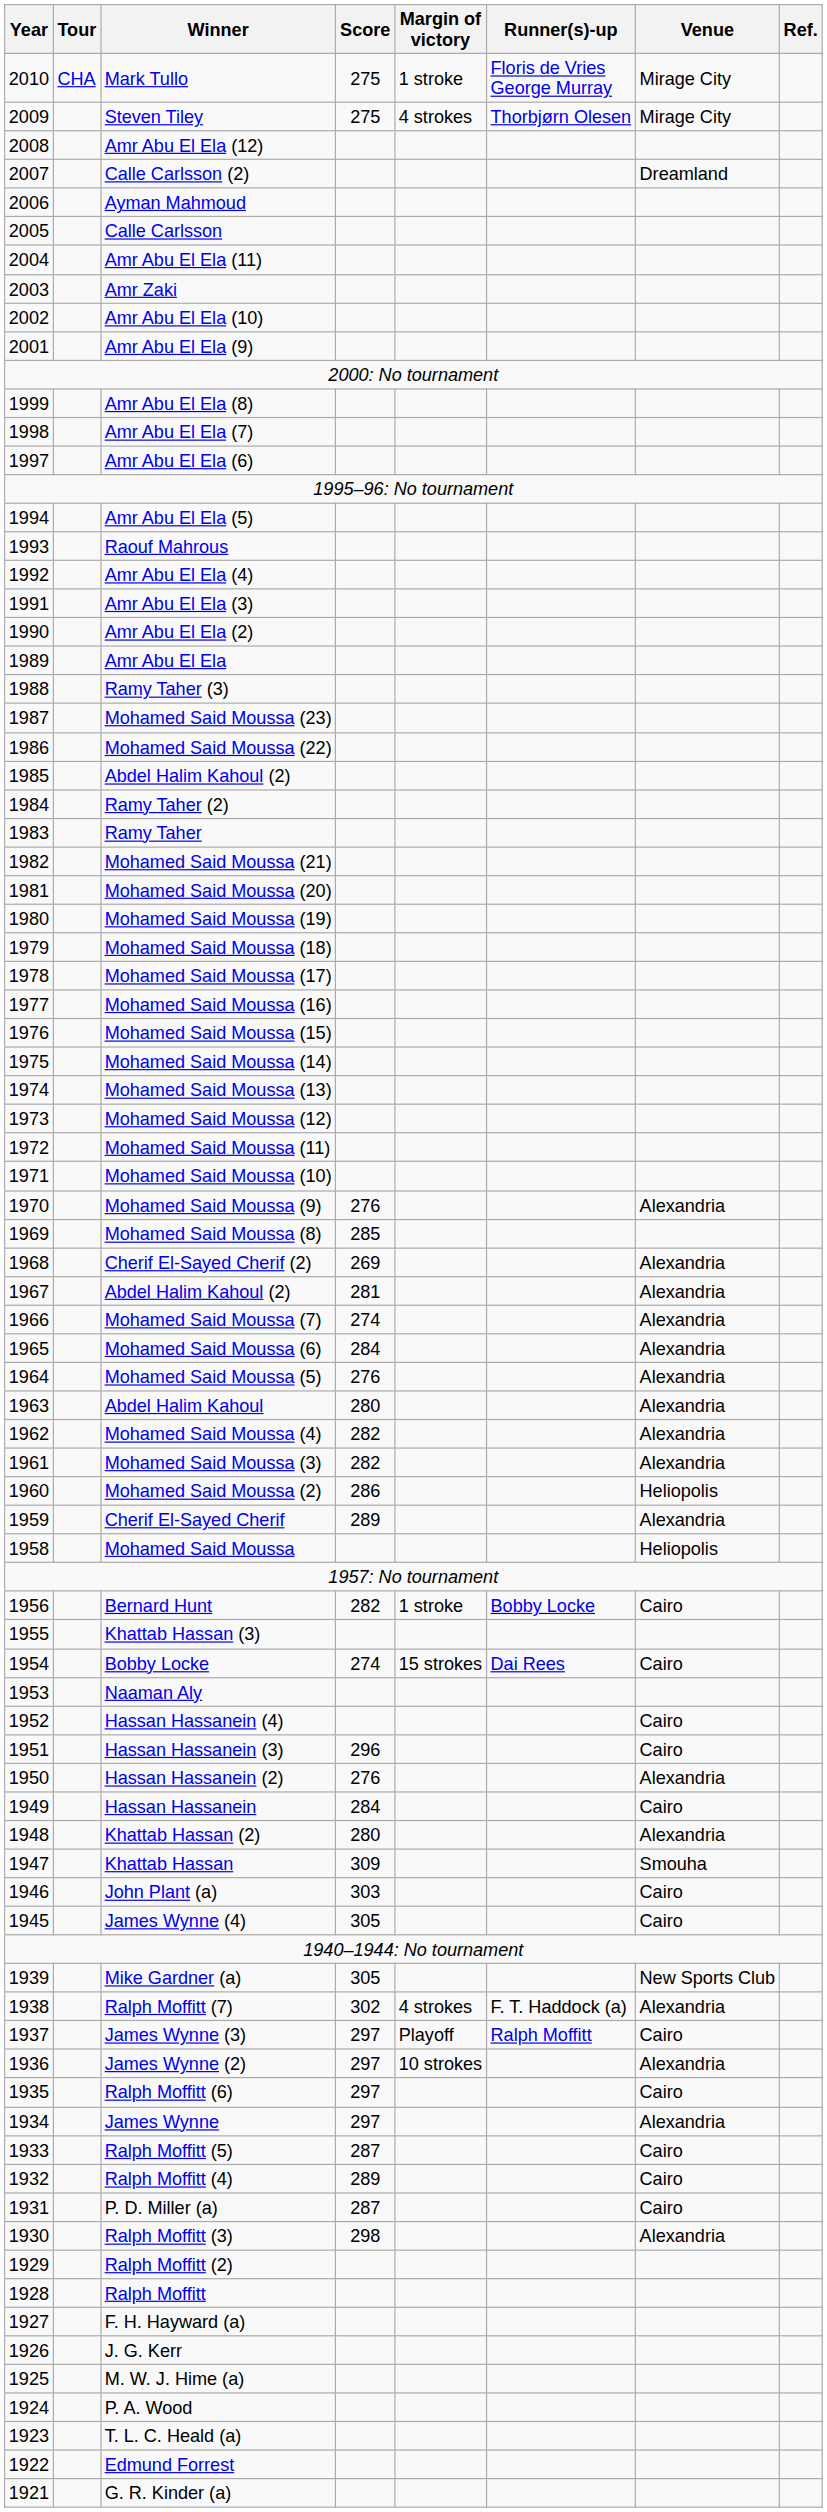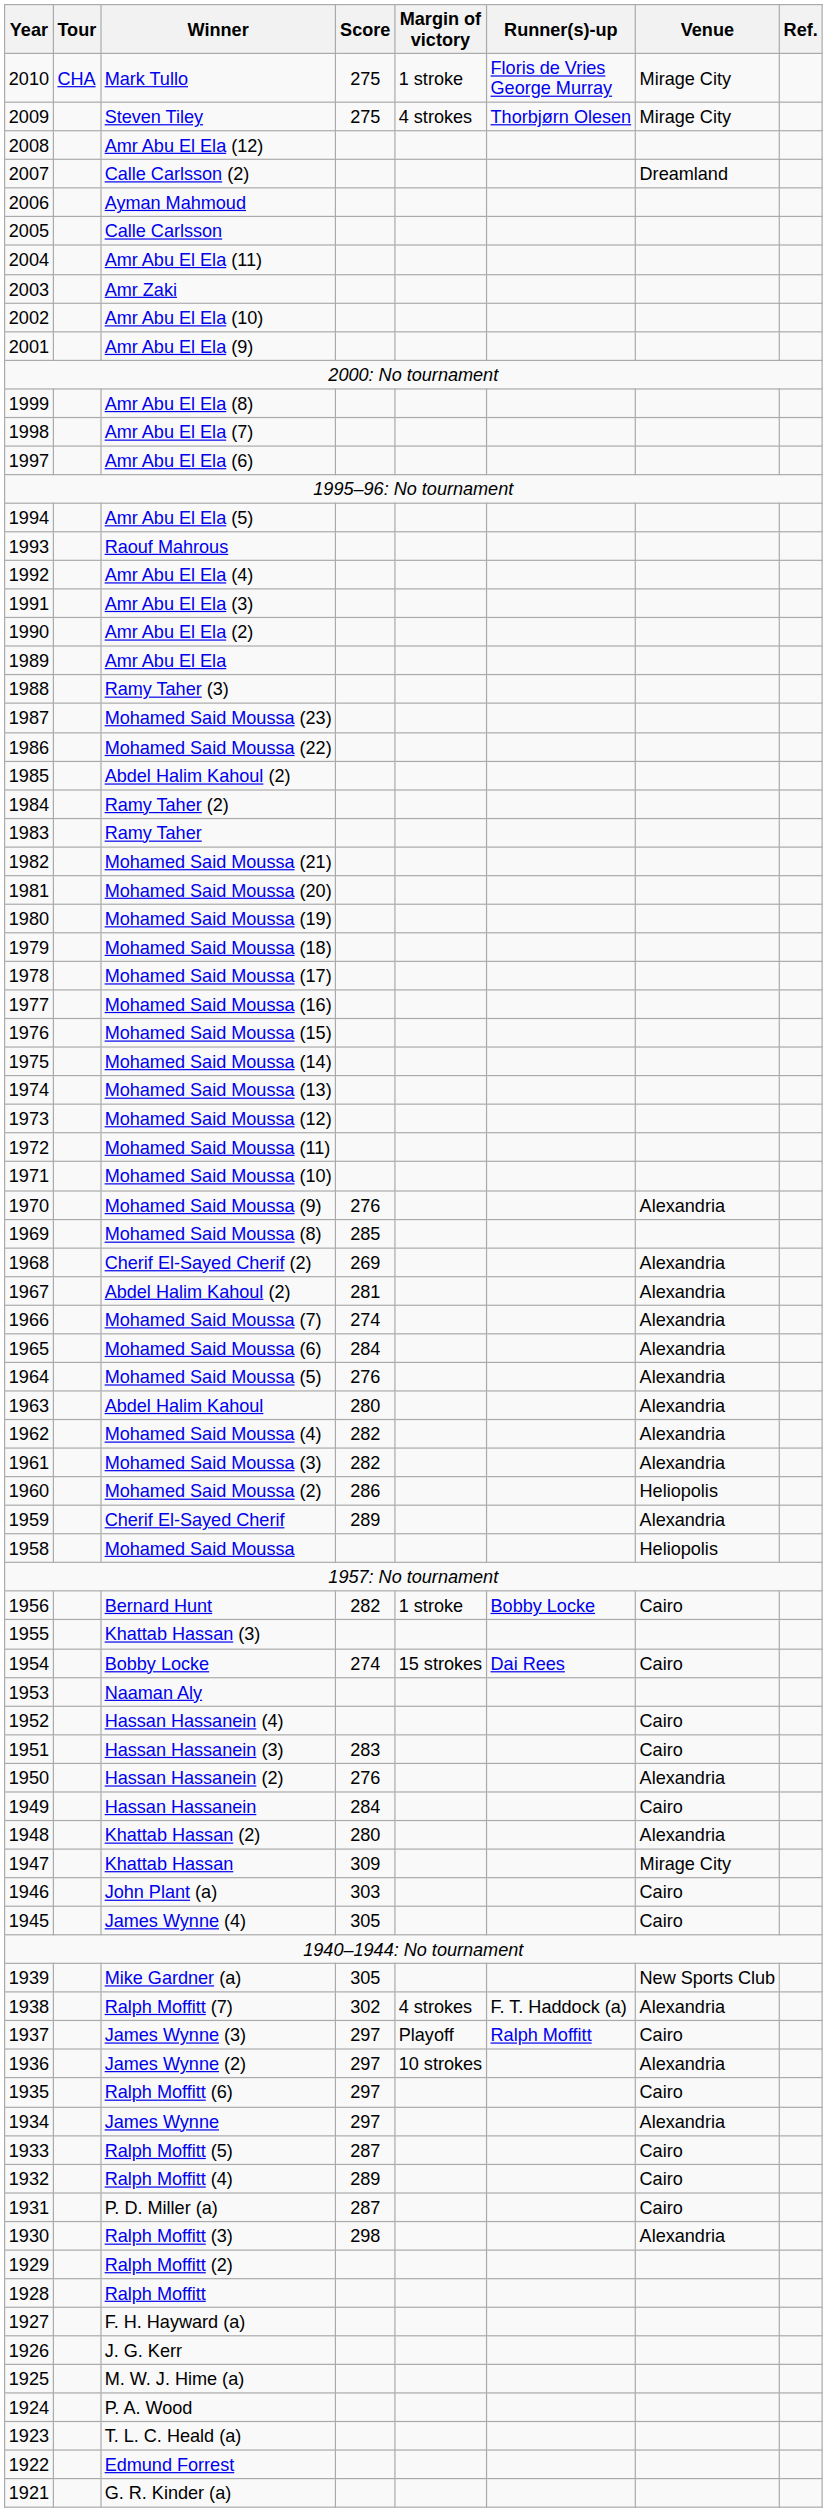 <table class=wikitable style="font-size:95%;">
 <tr>
 <th>Year</th>
 <th>Tour</th>
 <th>Winner</th>
 <th>Score</th>
 <th>Margin of<br>victory</th>
 <th>Runner(s)-up</th>
 <th>Venue</th>
 <th>Ref.</th>
 </tr>
 <tr>
 <td>2010</td>
 <td><a href='#'>CHA</a></td>
 <td> <a href='#'>Mark Tullo</a></td>
 <td align=center>275</td>
 <td>1 stroke</td>
 <td> <a href='#'>Floris de Vries</a><br> <a href='#'>George Murray</a></td>
 <td>Mirage City</td>
 <td></td>
 </tr>
 <tr>
 <td>2009</td>
 <td></td>
 <td> <a href='#'>Steven Tiley</a></td>
 <td align=center>275</td>
 <td>4 strokes</td>
 <td> <a href='#'>Thorbjørn Olesen</a></td>
 <td>Mirage City</td>
 <td></td>
 </tr>
 <tr>
 <td>2008</td>
 <td></td>
 <td> <a href='#'>Amr Abu El Ela</a> (12)</td>
 <td align=center></td>
 <td></td>
 <td></td>
 <td></td>
 <td></td>
 </tr>
 <tr>
 <td>2007</td>
 <td></td>
 <td> <a href='#'>Calle Carlsson</a> (2)</td>
 <td align=center></td>
 <td></td>
 <td></td>
 <td>Dreamland</td>
 <td></td>
 </tr>
 <tr>
 <td>2006</td>
 <td></td>
 <td> <a href='#'>Ayman Mahmoud</a></td>
 <td align=center></td>
 <td></td>
 <td></td>
 <td></td>
 <td></td>
 </tr>
 <tr>
 <td>2005</td>
 <td></td>
 <td> <a href='#'>Calle Carlsson</a></td>
 <td align=center></td>
 <td></td>
 <td></td>
 <td></td>
 <td></td>
 </tr>
 <tr>
 <td>2004</td>
 <td></td>
 <td> <a href='#'>Amr Abu El Ela</a> (11)</td>
 <td align=center></td>
 <td></td>
 <td></td>
 <td></td>
 <td></td>
 </tr>
 <tr>
 <td>2003</td>
 <td></td>
 <td> <a href='#'>Amr Zaki</a></td>
 <td align=center></td>
 <td></td>
 <td></td>
 <td></td>
 <td></td>
 </tr>
 <tr>
 <td>2002</td>
 <td></td>
 <td> <a href='#'>Amr Abu El Ela</a> (10)</td>
 <td align=center></td>
 <td></td>
 <td></td>
 <td></td>
 <td></td>
 </tr>
 <tr>
 <td>2001</td>
 <td></td>
 <td> <a href='#'>Amr Abu El Ela</a> (9)</td>
 <td align=center></td>
 <td></td>
 <td></td>
 <td></td>
 <td></td>
 </tr>
 <tr>
 <td colspan="8" align="center"><em>2000: No tournament</em></td>
 </tr>
 <tr>
 <td>1999</td>
 <td></td>
 <td> <a href='#'>Amr Abu El Ela</a> (8)</td>
 <td align=center></td>
 <td></td>
 <td></td>
 <td></td>
 <td></td>
 </tr>
 <tr>
 <td>1998</td>
 <td></td>
 <td> <a href='#'>Amr Abu El Ela</a> (7)</td>
 <td align=center></td>
 <td></td>
 <td></td>
 <td></td>
 <td></td>
 </tr>
 <tr>
 <td>1997</td>
 <td></td>
 <td> <a href='#'>Amr Abu El Ela</a> (6)</td>
 <td align=center></td>
 <td></td>
 <td></td>
 <td></td>
 <td></td>
 </tr>
 <tr>
 <td colspan="8" align="center"><em>1995–96: No tournament</em></td>
 </tr>
 <tr>
 <td>1994</td>
 <td></td>
 <td> <a href='#'>Amr Abu El Ela</a> (5)</td>
 <td align=center></td>
 <td></td>
 <td></td>
 <td></td>
 <td></td>
 </tr>
 <tr>
 <td>1993</td>
 <td></td>
 <td> <a href='#'>Raouf Mahrous</a></td>
 <td align=center></td>
 <td></td>
 <td></td>
 <td></td>
 <td></td>
 </tr>
 <tr>
 <td>1992</td>
 <td></td>
 <td> <a href='#'>Amr Abu El Ela</a> (4)</td>
 <td align=center></td>
 <td></td>
 <td></td>
 <td></td>
 <td></td>
 </tr>
 <tr>
 <td>1991</td>
 <td></td>
 <td> <a href='#'>Amr Abu El Ela</a> (3)</td>
 <td align=center></td>
 <td></td>
 <td></td>
 <td></td>
 <td></td>
 </tr>
 <tr>
 <td>1990</td>
 <td></td>
 <td> <a href='#'>Amr Abu El Ela</a> (2)</td>
 <td align=center></td>
 <td></td>
 <td></td>
 <td></td>
 <td></td>
 </tr>
 <tr>
 <td>1989</td>
 <td></td>
 <td> <a href='#'>Amr Abu El Ela</a></td>
 <td align=center></td>
 <td></td>
 <td></td>
 <td></td>
 <td></td>
 </tr>
 <tr>
 <td>1988</td>
 <td></td>
 <td> <a href='#'>Ramy Taher</a> (3)</td>
 <td align=center></td>
 <td></td>
 <td></td>
 <td></td>
 <td></td>
 </tr>
 <tr>
 <td>1987</td>
 <td></td>
 <td> <a href='#'>Mohamed Said Moussa</a> (23)</td>
 <td align=center></td>
 <td></td>
 <td></td>
 <td></td>
 <td></td>
 </tr>
 <tr>
 <td>1986</td>
 <td></td>
 <td> <a href='#'>Mohamed Said Moussa</a> (22)</td>
 <td align=center></td>
 <td></td>
 <td></td>
 <td></td>
 <td></td>
 </tr>
 <tr>
 <td>1985</td>
 <td></td>
 <td> <a href='#'>Abdel Halim Kahoul</a> (2)</td>
 <td align=center></td>
 <td></td>
 <td></td>
 <td></td>
 <td></td>
 </tr>
 <tr>
 <td>1984</td>
 <td></td>
 <td> <a href='#'>Ramy Taher</a> (2)</td>
 <td align=center></td>
 <td></td>
 <td></td>
 <td></td>
 <td></td>
 </tr>
 <tr>
 <td>1983</td>
 <td></td>
 <td> <a href='#'>Ramy Taher</a></td>
 <td align=center></td>
 <td></td>
 <td></td>
 <td></td>
 <td></td>
 </tr>
 <tr>
 <td>1982</td>
 <td></td>
 <td> <a href='#'>Mohamed Said Moussa</a> (21)</td>
 <td align=center></td>
 <td></td>
 <td></td>
 <td></td>
 <td></td>
 </tr>
 <tr>
 <td>1981</td>
 <td></td>
 <td> <a href='#'>Mohamed Said Moussa</a> (20)</td>
 <td align=center></td>
 <td></td>
 <td></td>
 <td></td>
 <td></td>
 </tr>
 <tr>
 <td>1980</td>
 <td></td>
 <td> <a href='#'>Mohamed Said Moussa</a> (19)</td>
 <td align=center></td>
 <td></td>
 <td></td>
 <td></td>
 <td></td>
 </tr>
 <tr>
 <td>1979</td>
 <td></td>
 <td> <a href='#'>Mohamed Said Moussa</a> (18)</td>
 <td align=center></td>
 <td></td>
 <td></td>
 <td></td>
 <td></td>
 </tr>
 <tr>
 <td>1978</td>
 <td></td>
 <td> <a href='#'>Mohamed Said Moussa</a> (17)</td>
 <td align=center></td>
 <td></td>
 <td></td>
 <td></td>
 <td></td>
 </tr>
 <tr>
 <td>1977</td>
 <td></td>
 <td> <a href='#'>Mohamed Said Moussa</a> (16)</td>
 <td align=center></td>
 <td></td>
 <td></td>
 <td></td>
 <td></td>
 </tr>
 <tr>
 <td>1976</td>
 <td></td>
 <td> <a href='#'>Mohamed Said Moussa</a> (15)</td>
 <td align=center></td>
 <td></td>
 <td></td>
 <td></td>
 <td></td>
 </tr>
 <tr>
 <td>1975</td>
 <td></td>
 <td> <a href='#'>Mohamed Said Moussa</a> (14)</td>
 <td align=center></td>
 <td></td>
 <td></td>
 <td></td>
 <td></td>
 </tr>
 <tr>
 <td>1974</td>
 <td></td>
 <td> <a href='#'>Mohamed Said Moussa</a> (13)</td>
 <td align=center></td>
 <td></td>
 <td></td>
 <td></td>
 <td></td>
 </tr>
 <tr>
 <td>1973</td>
 <td></td>
 <td> <a href='#'>Mohamed Said Moussa</a> (12)</td>
 <td align=center></td>
 <td></td>
 <td></td>
 <td></td>
 <td></td>
 </tr>
 <tr>
 <td>1972</td>
 <td></td>
 <td> <a href='#'>Mohamed Said Moussa</a> (11)</td>
 <td align=center></td>
 <td></td>
 <td></td>
 <td></td>
 <td></td>
 </tr>
 <tr>
 <td>1971</td>
 <td></td>
 <td> <a href='#'>Mohamed Said Moussa</a> (10)</td>
 <td align=center></td>
 <td></td>
 <td></td>
 <td></td>
 <td></td>
 </tr>
 <tr>
 <td>1970</td>
 <td></td>
 <td> <a href='#'>Mohamed Said Moussa</a> (9)</td>
 <td align=center>276</td>
 <td></td>
 <td></td>
 <td>Alexandria</td>
 <td></td>
 </tr>
 <tr>
 <td>1969</td>
 <td></td>
 <td> <a href='#'>Mohamed Said Moussa</a> (8)</td>
 <td align=center>285</td>
 <td></td>
 <td></td>
 <td></td>
 <td></td>
 </tr>
 <tr>
 <td>1968</td>
 <td></td>
 <td> <a href='#'>Cherif El-Sayed Cherif</a> (2)</td>
 <td align=center>269</td>
 <td></td>
 <td></td>
 <td>Alexandria</td>
 <td></td>
 </tr>
 <tr>
 <td>1967</td>
 <td></td>
 <td> <a href='#'>Abdel Halim Kahoul</a> (2)</td>
 <td align=center>281</td>
 <td></td>
 <td></td>
 <td>Alexandria</td>
 <td></td>
 </tr>
 <tr>
 <td>1966</td>
 <td></td>
 <td> <a href='#'>Mohamed Said Moussa</a> (7)</td>
 <td align=center>274</td>
 <td></td>
 <td></td>
 <td>Alexandria</td>
 <td></td>
 </tr>
 <tr>
 <td>1965</td>
 <td></td>
 <td> <a href='#'>Mohamed Said Moussa</a> (6)</td>
 <td align=center>284</td>
 <td></td>
 <td></td>
 <td>Alexandria</td>
 <td></td>
 </tr>
 <tr>
 <td>1964</td>
 <td></td>
 <td> <a href='#'>Mohamed Said Moussa</a> (5)</td>
 <td align=center>276</td>
 <td></td>
 <td></td>
 <td>Alexandria</td>
 <td></td>
 </tr>
 <tr>
 <td>1963</td>
 <td></td>
 <td> <a href='#'>Abdel Halim Kahoul</a></td>
 <td align=center>280</td>
 <td></td>
 <td></td>
 <td>Alexandria</td>
 <td></td>
 </tr>
 <tr>
 <td>1962</td>
 <td></td>
 <td> <a href='#'>Mohamed Said Moussa</a> (4)</td>
 <td align=center>282</td>
 <td></td>
 <td></td>
 <td>Alexandria</td>
 <td></td>
 </tr>
 <tr>
 <td>1961</td>
 <td></td>
 <td> <a href='#'>Mohamed Said Moussa</a> (3)</td>
 <td align=center>282</td>
 <td></td>
 <td></td>
 <td>Alexandria</td>
 <td></td>
 </tr>
 <tr>
 <td>1960</td>
 <td></td>
 <td> <a href='#'>Mohamed Said Moussa</a> (2)</td>
 <td align=center>286</td>
 <td></td>
 <td></td>
 <td>Heliopolis</td>
 <td></td>
 </tr>
 <tr>
 <td>1959</td>
 <td></td>
 <td> <a href='#'>Cherif El-Sayed Cherif</a></td>
 <td align=center>289</td>
 <td></td>
 <td></td>
 <td>Alexandria</td>
 <td></td>
 </tr>
 <tr>
 <td>1958</td>
 <td></td>
 <td> <a href='#'>Mohamed Said Moussa</a></td>
 <td align=center></td>
 <td></td>
 <td></td>
 <td>Heliopolis</td>
 <td></td>
 </tr>
 <tr>
 <td colspan="8" align="center"><em>1957: No tournament</em></td>
 </tr>
 <tr>
 <td>1956</td>
 <td></td>
 <td> <a href='#'>Bernard Hunt</a></td>
 <td align=center>282</td>
 <td>1 stroke</td>
 <td> <a href='#'>Bobby Locke</a></td>
 <td>Cairo</td>
 <td></td>
 </tr>
 <tr>
 <td>1955</td>
 <td></td>
 <td> <a href='#'>Khattab Hassan</a> (3)</td>
 <td align=center></td>
 <td></td>
 <td></td>
 <td></td>
 <td></td>
 </tr>
 <tr>
 <td>1954</td>
 <td></td>
 <td> <a href='#'>Bobby Locke</a></td>
 <td align=center>274</td>
 <td>15 strokes</td>
 <td> <a href='#'>Dai Rees</a></td>
 <td>Cairo</td>
 <td></td>
 </tr>
 <tr>
 <td>1953</td>
 <td></td>
 <td> <a href='#'>Naaman Aly</a></td>
 <td align=center></td>
 <td></td>
 <td></td>
 <td></td>
 <td></td>
 </tr>
 <tr>
 <td>1952</td>
 <td></td>
 <td> <a href='#'>Hassan Hassanein</a> (4)</td>
 <td align=center></td>
 <td></td>
 <td></td>
 <td>Cairo</td>
 <td></td>
 </tr>
 <tr>
 <td>1951</td>
 <td></td>
 <td> <a href='#'>Hassan Hassanein</a> (3)</td>
-<td align=center>296</td>
+<td align=center>283</td>
 <td></td>
 <td></td>
 <td>Cairo</td>
 <td></td>
 </tr>
 <tr>
 <td>1950</td>
 <td></td>
 <td> <a href='#'>Hassan Hassanein</a> (2)</td>
 <td align=center>276</td>
 <td></td>
 <td></td>
 <td>Alexandria</td>
 <td></td>
 </tr>
 <tr>
 <td>1949</td>
 <td></td>
 <td> <a href='#'>Hassan Hassanein</a></td>
 <td align=center>284</td>
 <td></td>
 <td></td>
 <td>Cairo</td>
 <td></td>
 </tr>
 <tr>
 <td>1948</td>
 <td></td>
 <td> <a href='#'>Khattab Hassan</a> (2)</td>
 <td align=center>280</td>
 <td></td>
 <td></td>
 <td>Alexandria</td>
 <td></td>
 </tr>
 <tr>
 <td>1947</td>
 <td></td>
 <td> <a href='#'>Khattab Hassan</a></td>
 <td align=center>309</td>
 <td></td>
 <td></td>
-<td>Smouha</td>
+<td>Mirage City</td>
 <td></td>
 </tr>
 <tr>
 <td>1946</td>
 <td></td>
 <td> <a href='#'>John Plant</a> (a)</td>
 <td align=center>303</td>
 <td></td>
 <td></td>
 <td>Cairo</td>
 <td></td>
 </tr>
 <tr>
 <td>1945</td>
 <td></td>
 <td> <a href='#'>James Wynne</a> (4)</td>
 <td align=center>305</td>
 <td></td>
 <td></td>
 <td>Cairo</td>
 <td></td>
 </tr>
 <tr>
 <td colspan="8" align="center"><em>1940–1944: No tournament</em></td>
 </tr>
 <tr>
 <td>1939</td>
 <td></td>
 <td> <a href='#'>Mike Gardner</a> (a)</td>
 <td align=center>305</td>
 <td></td>
 <td></td>
 <td>New Sports Club</td>
 <td></td>
 </tr>
 <tr>
 <td>1938</td>
 <td></td>
 <td> <a href='#'>Ralph Moffitt</a> (7)</td>
 <td align=center>302</td>
 <td>4 strokes</td>
 <td> F. T. Haddock (a)</td>
 <td>Alexandria</td>
 <td></td>
 </tr>
 <tr>
 <td>1937</td>
 <td></td>
 <td> <a href='#'>James Wynne</a> (3)</td>
 <td align=center>297</td>
 <td>Playoff</td>
 <td> <a href='#'>Ralph Moffitt</a></td>
 <td>Cairo</td>
 <td></td>
 </tr>
 <tr>
 <td>1936</td>
 <td></td>
 <td> <a href='#'>James Wynne</a> (2)</td>
 <td align=center>297</td>
 <td>10 strokes</td>
 <td></td>
 <td>Alexandria</td>
 <td></td>
 </tr>
 <tr>
 <td>1935</td>
 <td></td>
 <td> <a href='#'>Ralph Moffitt</a> (6)</td>
 <td align=center>297</td>
 <td></td>
 <td></td>
 <td>Cairo</td>
 <td></td>
 </tr>
 <tr>
 <td>1934</td>
 <td></td>
 <td> <a href='#'>James Wynne</a></td>
 <td align=center>297</td>
 <td></td>
 <td></td>
 <td>Alexandria</td>
 <td></td>
 </tr>
 <tr>
 <td>1933</td>
 <td></td>
 <td> <a href='#'>Ralph Moffitt</a> (5)</td>
 <td align=center>287</td>
 <td></td>
 <td></td>
 <td>Cairo</td>
 <td></td>
 </tr>
 <tr>
 <td>1932</td>
 <td></td>
 <td> <a href='#'>Ralph Moffitt</a> (4)</td>
 <td align=center>289</td>
 <td></td>
 <td></td>
 <td>Cairo</td>
 <td></td>
 </tr>
 <tr>
 <td>1931</td>
 <td></td>
 <td> P. D. Miller (a)</td>
 <td align=center>287</td>
 <td></td>
 <td></td>
 <td>Cairo</td>
 <td></td>
 </tr>
 <tr>
 <td>1930</td>
 <td></td>
 <td> <a href='#'>Ralph Moffitt</a> (3)</td>
 <td align=center>298</td>
 <td></td>
 <td></td>
 <td>Alexandria</td>
 <td></td>
 </tr>
 <tr>
 <td>1929</td>
 <td></td>
 <td> <a href='#'>Ralph Moffitt</a> (2)</td>
 <td align=center></td>
 <td></td>
 <td></td>
 <td></td>
 <td></td>
 </tr>
 <tr>
 <td>1928</td>
 <td></td>
 <td> <a href='#'>Ralph Moffitt</a></td>
 <td align=center></td>
 <td></td>
 <td></td>
 <td></td>
 <td></td>
 </tr>
 <tr>
 <td>1927</td>
 <td></td>
 <td> F. H. Hayward (a)</td>
 <td align=center></td>
 <td></td>
 <td></td>
 <td></td>
 <td></td>
 </tr>
 <tr>
 <td>1926</td>
 <td></td>
 <td> J. G. Kerr</td>
 <td align=center></td>
 <td></td>
 <td></td>
 <td></td>
 <td></td>
 </tr>
 <tr>
 <td>1925</td>
 <td></td>
 <td> M. W. J. Hime (a)</td>
 <td align=center></td>
 <td></td>
 <td></td>
 <td></td>
 <td></td>
 </tr>
 <tr>
 <td>1924</td>
 <td></td>
 <td> P. A. Wood</td>
 <td align=center></td>
 <td></td>
 <td></td>
 <td></td>
 <td></td>
 </tr>
 <tr>
 <td>1923</td>
 <td></td>
 <td> T. L. C. Heald (a)</td>
 <td align=center></td>
 <td></td>
 <td></td>
 <td></td>
 <td></td>
 </tr>
 <tr>
 <td>1922</td>
 <td></td>
 <td> <a href='#'>Edmund Forrest</a></td>
 <td align=center></td>
 <td></td>
 <td></td>
 <td></td>
 <td></td>
 </tr>
 <tr>
 <td>1921</td>
 <td></td>
 <td> G. R. Kinder (a)</td>
 <td align=center></td>
 <td></td>
 <td></td>
 <td></td>
 <td></td>
 </tr>
 </table>
